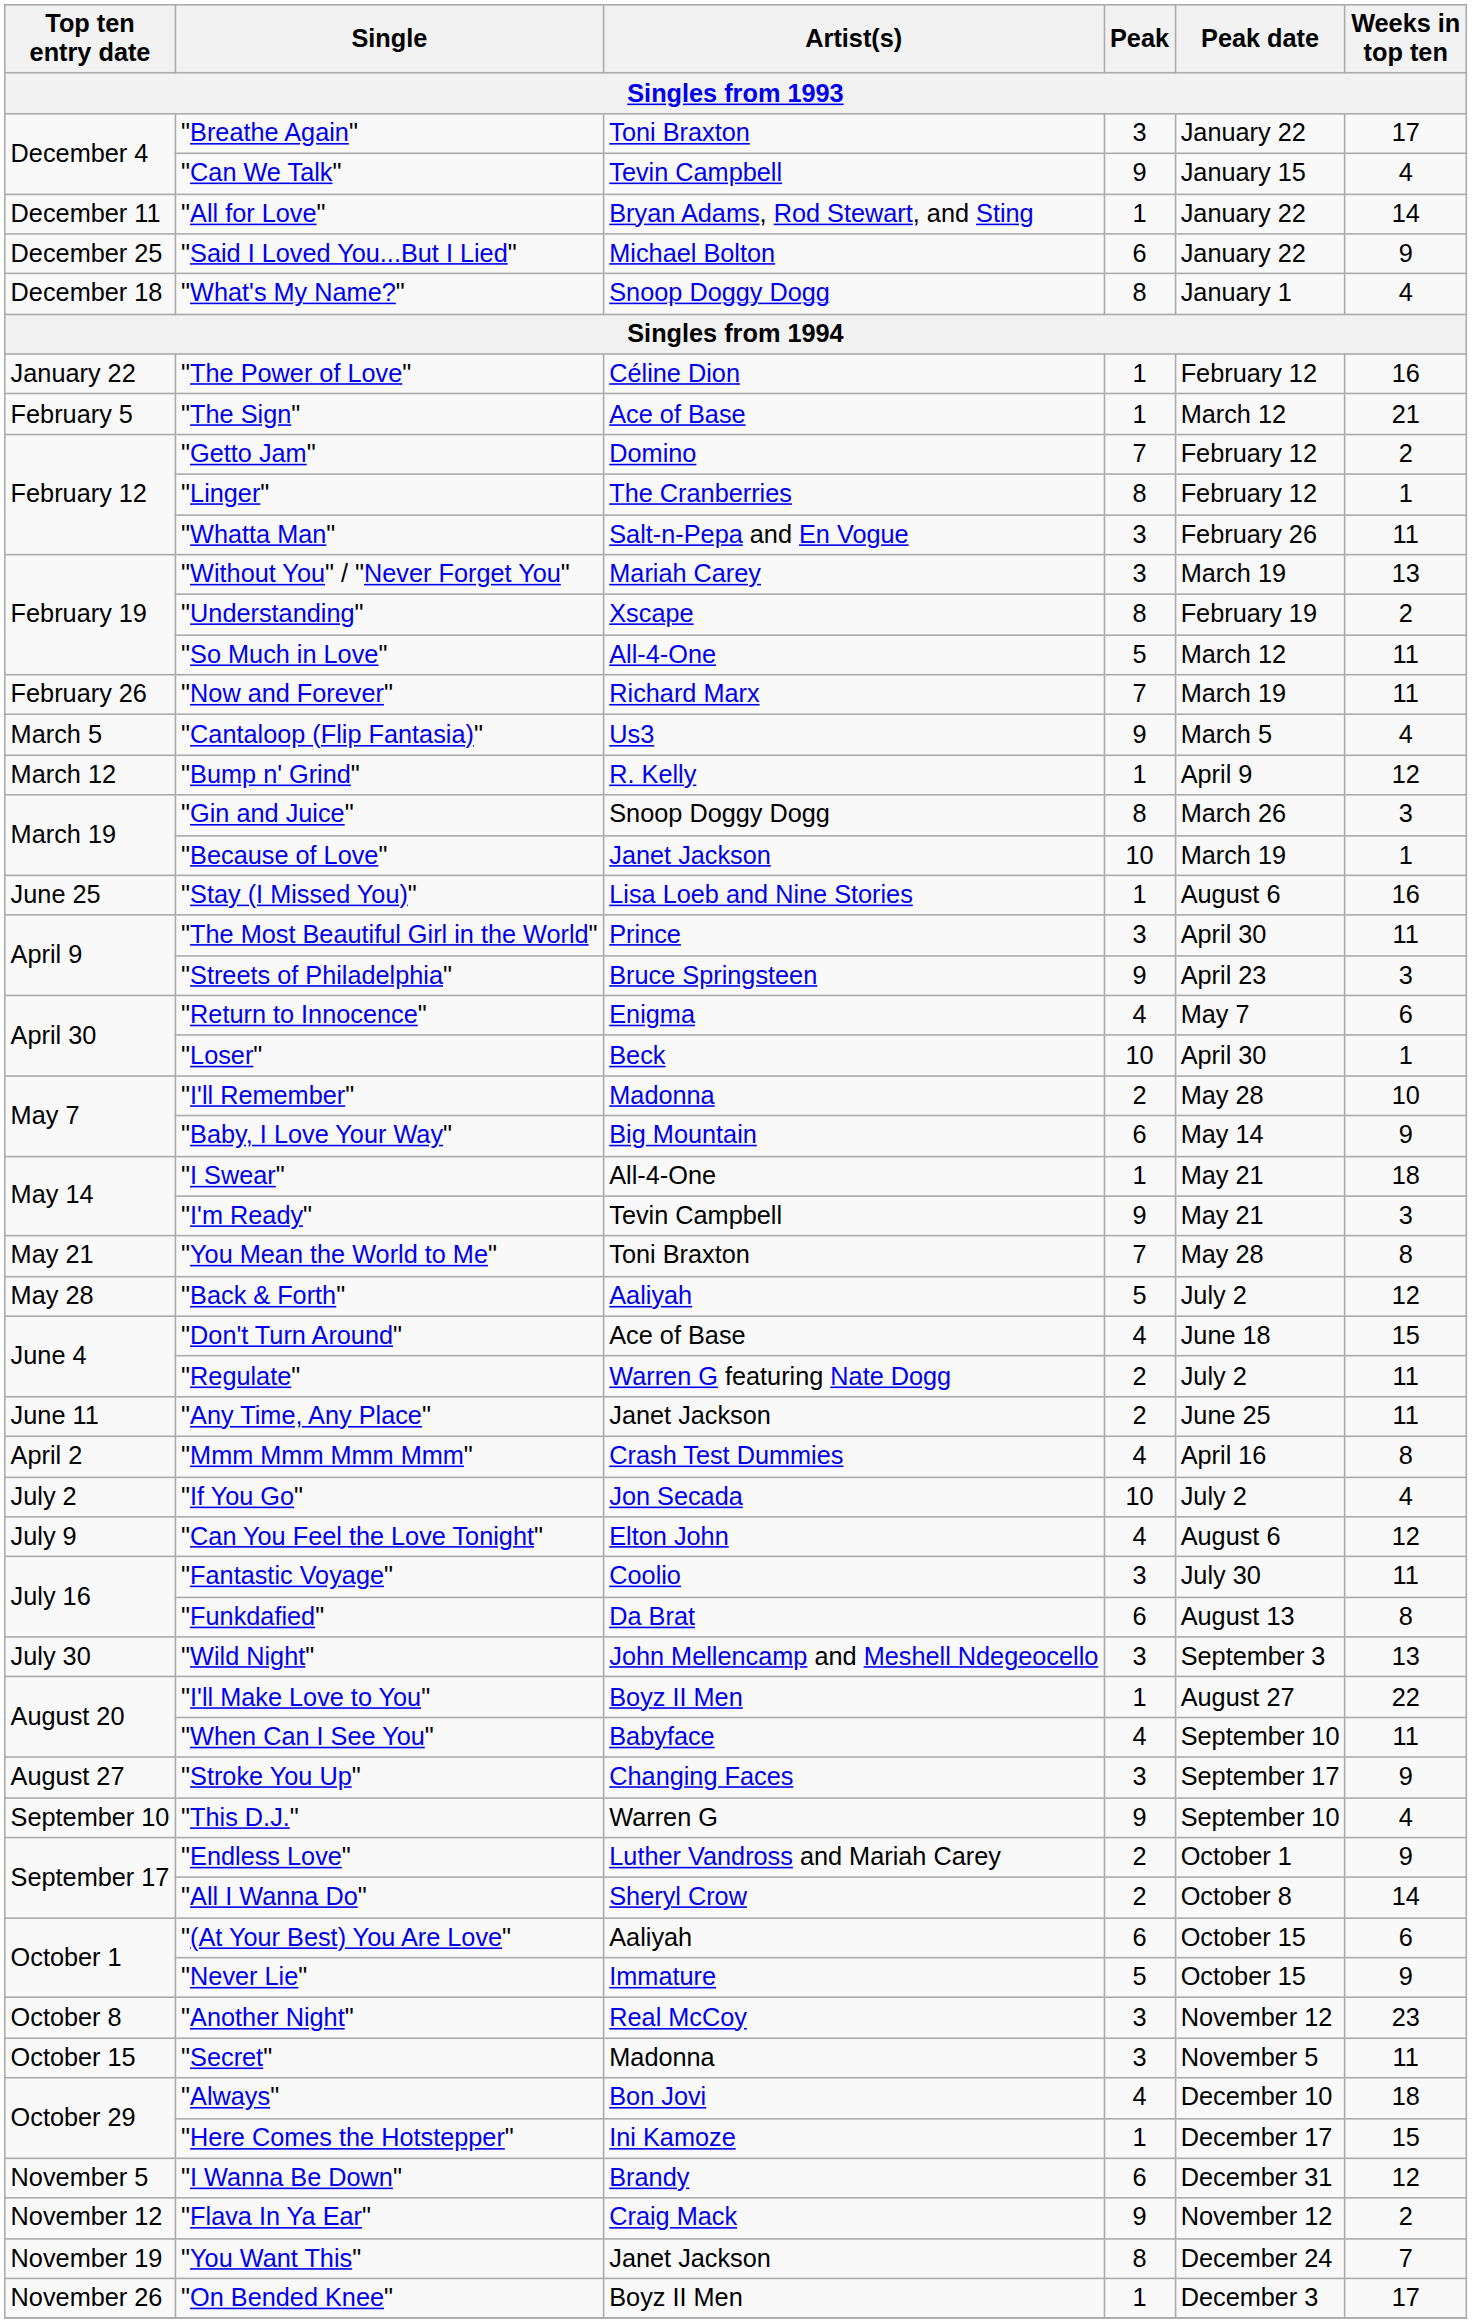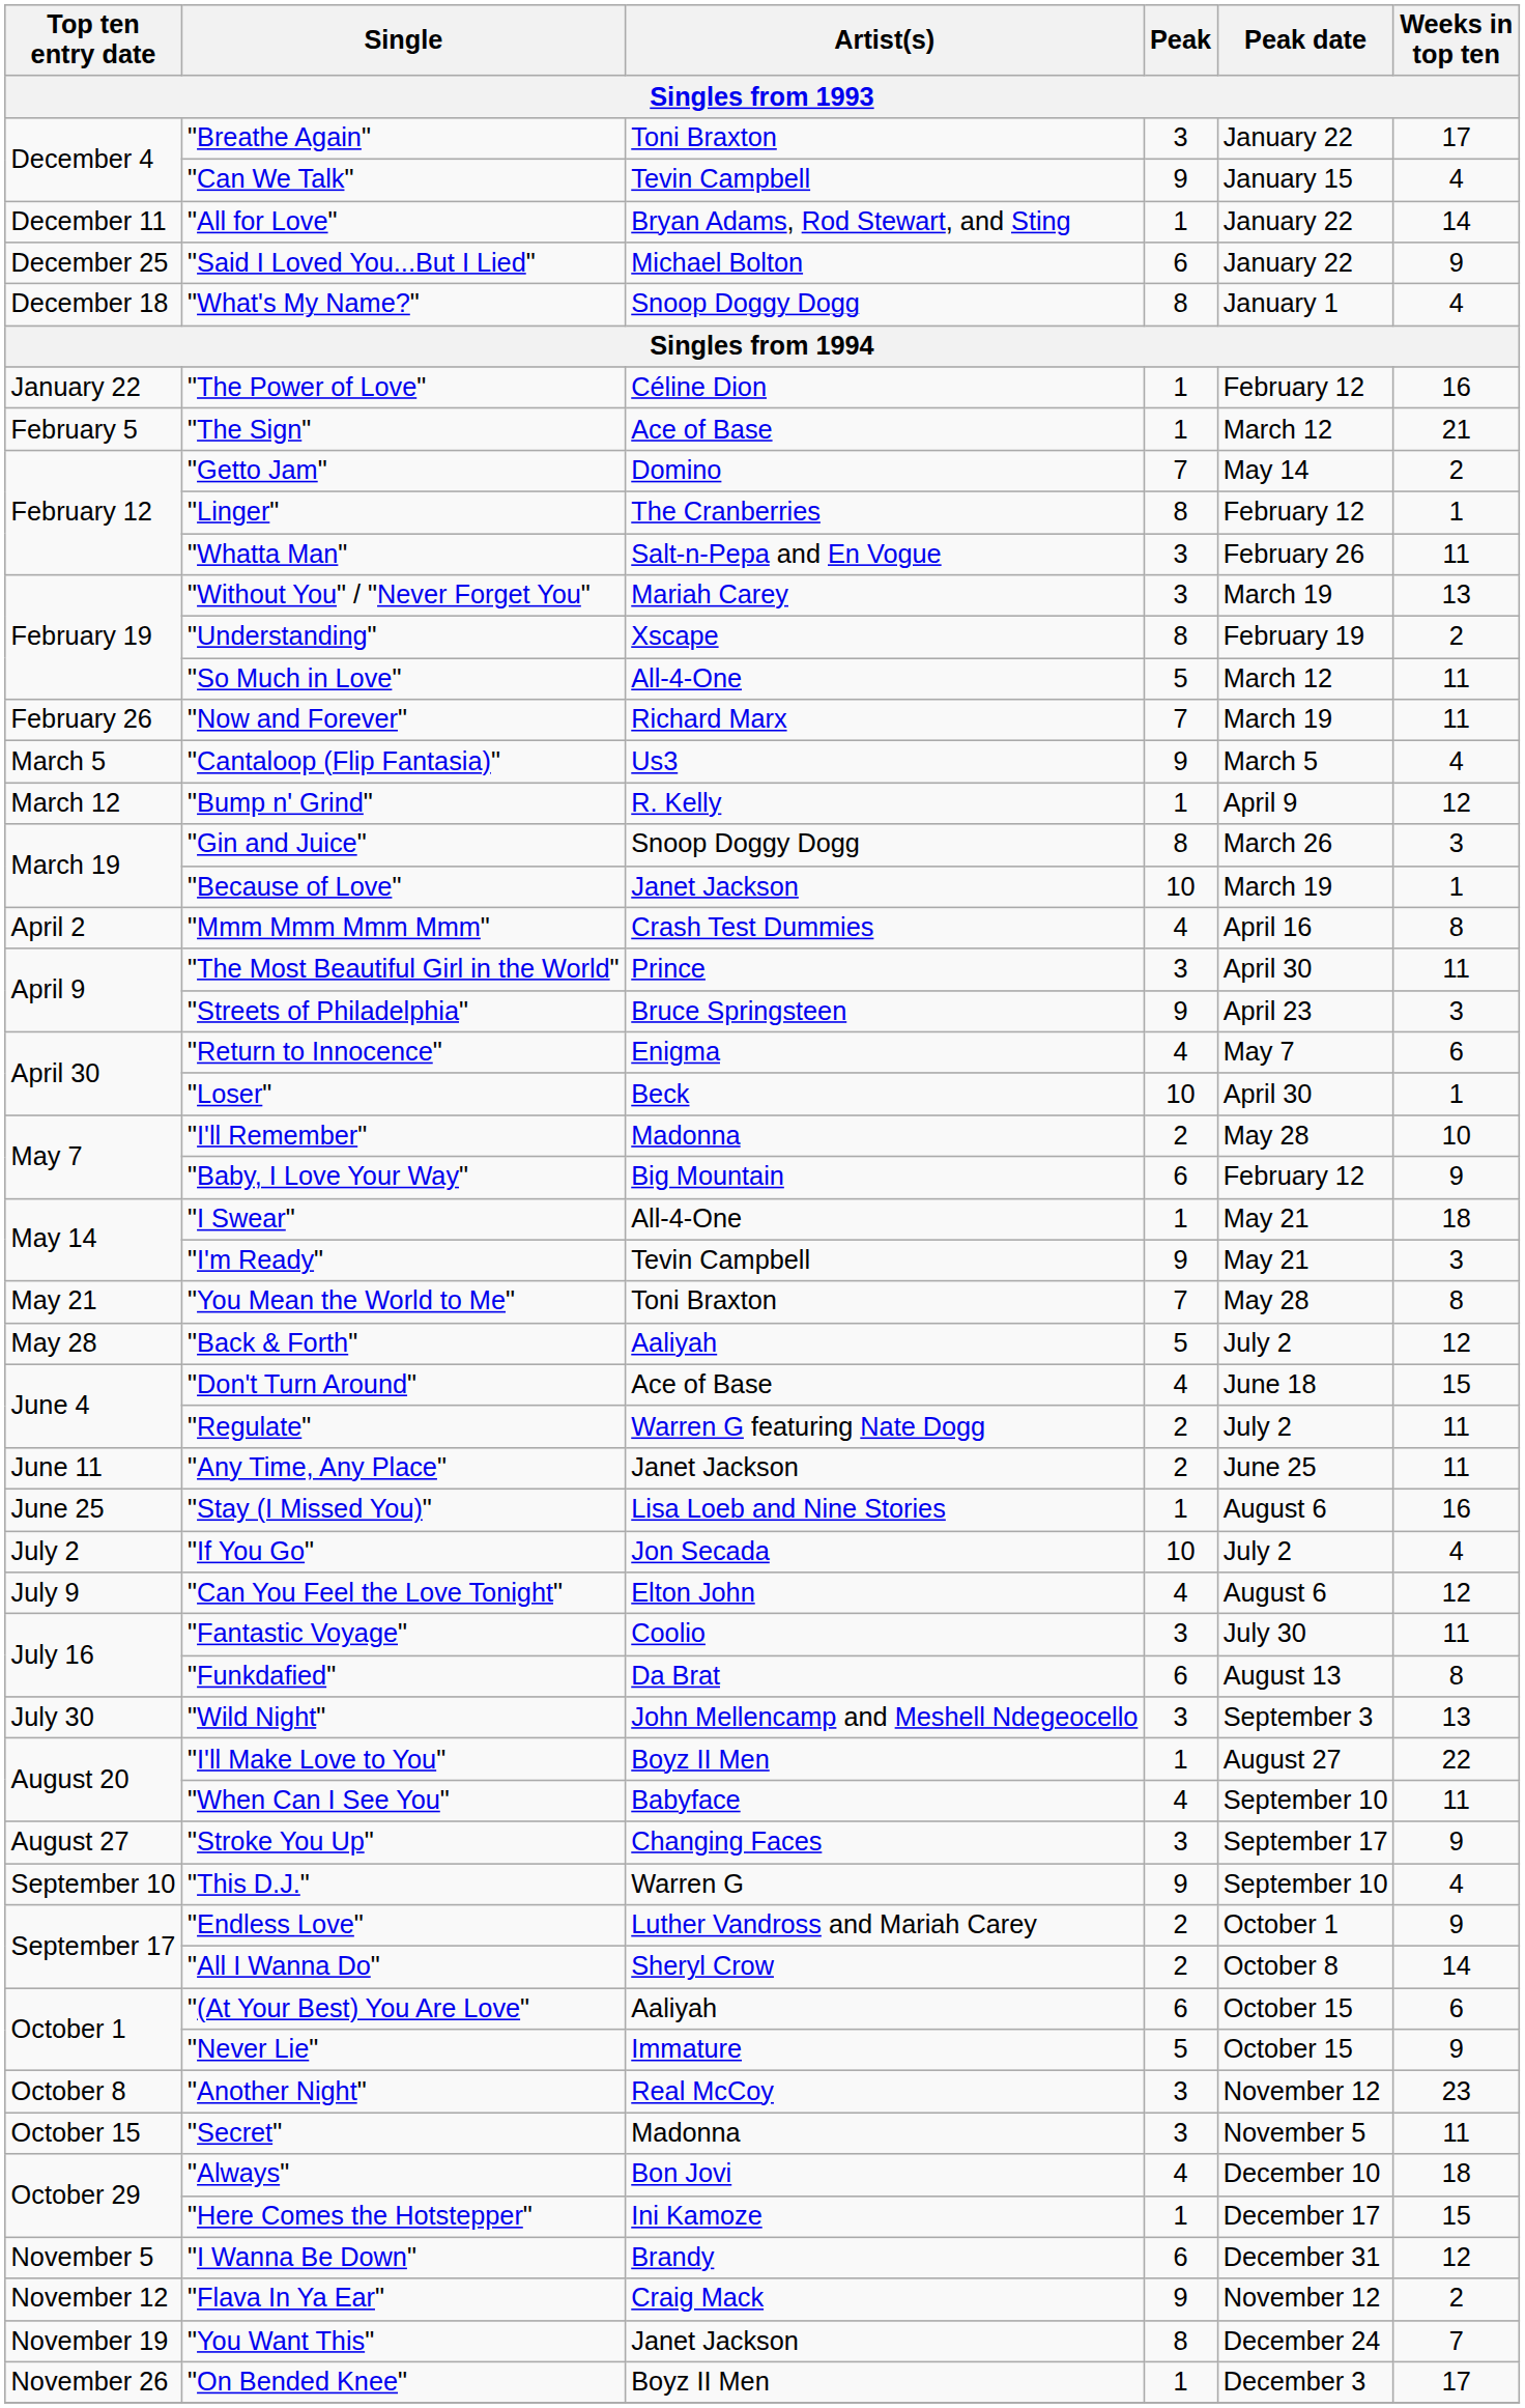 <table class="wikitable sortable">
 <tr>
 <th>Top ten<br>entry date</th>
 <th>Single</th>
 <th>Artist(s)</th>
 <th>Peak</th>
 <th>Peak date</th>
 <th>Weeks in<br>top ten</th>
 </tr>
 <tr>
 <th colspan=6><a href='#'>Singles from 1993</a></th>
 </tr>
 <tr>
 <td rowspan="2">December 4</td>
 <td>"<a href='#'>Breathe Again</a>"</td>
 <td><a href='#'>Toni Braxton</a></td>
 <td align=center>3</td>
 <td>January 22</td>
 <td align=center>17</td>
 </tr>
 <tr>
 <td>"<a href='#'>Can We Talk</a>"</td>
 <td><a href='#'>Tevin Campbell</a></td>
 <td align=center>9</td>
 <td>January 15</td>
 <td align=center>4</td>
 </tr>
 <tr>
 <td>December 11</td>
 <td>"<a href='#'>All for Love</a>"</td>
 <td><a href='#'>Bryan Adams</a>, <a href='#'>Rod Stewart</a>, and <a href='#'>Sting</a></td>
 <td align=center>1</td>
 <td>January 22</td>
 <td align=center>14</td>
 </tr>
 <tr>
 <td>December 25</td>
 <td>"<a href='#'>Said I Loved You...But I Lied</a>"</td>
 <td><a href='#'>Michael Bolton</a></td>
 <td align=center>6</td>
 <td>January 22</td>
 <td align=center>9</td>
 </tr>
 <tr>
 <td>December 18</td>
 <td>"<a href='#'>What's My Name?</a>"</td>
 <td><a href='#'>Snoop Doggy Dogg</a></td>
 <td align=center>8</td>
 <td>January 1</td>
 <td align=center>4</td>
 </tr>
 <tr>
 <th colspan=6>Singles from 1994</th>
 </tr>
 <tr>
 <td>January 22</td>
 <td>"<a href='#'>The Power of Love</a>"</td>
 <td><a href='#'>Céline Dion</a></td>
 <td align=center>1</td>
 <td>February 12</td>
 <td align=center>16</td>
 </tr>
 <tr>
 <td>February 5</td>
 <td>"<a href='#'>The Sign</a>"</td>
 <td><a href='#'>Ace of Base</a></td>
 <td align=center>1</td>
 <td>March 12</td>
 <td align=center>21</td>
 </tr>
 <tr>
 <td rowspan="3">February 12</td>
 <td>"<a href='#'>Getto Jam</a>"</td>
 <td><a href='#'>Domino</a></td>
 <td align=center>7</td>
-<td>February 12</td>
+<td>May 14</td>
 <td align=center>2</td>
 </tr>
 <tr>
 <td>"<a href='#'>Linger</a>"</td>
 <td><a href='#'>The Cranberries</a></td>
 <td align=center>8</td>
 <td>February 12</td>
 <td align=center>1</td>
 </tr>
 <tr>
 <td>"<a href='#'>Whatta Man</a>"</td>
 <td><a href='#'>Salt-n-Pepa</a> and <a href='#'>En Vogue</a></td>
 <td align=center>3</td>
 <td>February 26</td>
 <td align=center>11</td>
 </tr>
 <tr>
 <td rowspan="3">February 19</td>
 <td>"<a href='#'>Without You</a>" / "<a href='#'>Never Forget You</a>"</td>
 <td><a href='#'>Mariah Carey</a></td>
 <td align=center>3</td>
 <td>March 19</td>
 <td align=center>13</td>
 </tr>
 <tr>
 <td>"<a href='#'>Understanding</a>"</td>
 <td><a href='#'>Xscape</a></td>
 <td align=center>8</td>
 <td>February 19</td>
 <td align=center>2</td>
 </tr>
 <tr>
 <td>"<a href='#'>So Much in Love</a>"</td>
 <td><a href='#'>All-4-One</a></td>
 <td align=center>5</td>
 <td>March 12</td>
 <td align=center>11</td>
 </tr>
 <tr>
 <td>February 26</td>
 <td>"<a href='#'>Now and Forever</a>"</td>
 <td><a href='#'>Richard Marx</a></td>
 <td align=center>7</td>
 <td>March 19</td>
 <td align=center>11</td>
 </tr>
 <tr>
 <td>March 5</td>
 <td>"<a href='#'>Cantaloop (Flip Fantasia)</a>"</td>
 <td><a href='#'>Us3</a></td>
 <td align=center>9</td>
 <td>March 5</td>
 <td align=center>4</td>
 </tr>
 <tr>
 <td>March 12</td>
 <td>"<a href='#'>Bump n' Grind</a>"</td>
 <td><a href='#'>R. Kelly</a></td>
 <td align=center>1</td>
 <td>April 9</td>
 <td align=center>12</td>
 </tr>
 <tr>
 <td rowspan="2">March 19</td>
 <td>"<a href='#'>Gin and Juice</a>"</td>
 <td>Snoop Doggy Dogg</td>
 <td align=center>8</td>
 <td>March 26</td>
 <td align=center>3</td>
 </tr>
 <tr>
 <td>"<a href='#'>Because of Love</a>"</td>
 <td><a href='#'>Janet Jackson</a></td>
 <td align=center>10</td>
 <td>March 19</td>
 <td align=center>1</td>
 </tr>
 <tr>
-<td>June 25</td>
-<td>"<a href='#'>Stay (I Missed You)</a>"</td>
-<td><a href='#'>Lisa Loeb and Nine Stories</a></td>
-<td align=center>1</td>
-<td>August 6</td>
-<td align=center>16</td>
+<td>April 2</td>
+<td>"<a href='#'>Mmm Mmm Mmm Mmm</a>"</td>
+<td><a href='#'>Crash Test Dummies</a></td>
+<td align=center>4</td>
+<td>April 16</td>
+<td align=center>8</td>
 </tr>
 <tr>
 <td rowspan="2">April 9</td>
 <td>"<a href='#'>The Most Beautiful Girl in the World</a>"</td>
 <td><a href='#'>Prince</a></td>
 <td align=center>3</td>
 <td>April 30</td>
 <td align=center>11</td>
 </tr>
 <tr>
 <td>"<a href='#'>Streets of Philadelphia</a>"</td>
 <td><a href='#'>Bruce Springsteen</a></td>
 <td align=center>9</td>
 <td>April 23</td>
 <td align=center>3</td>
 </tr>
 <tr>
 <td rowspan="2">April 30</td>
 <td>"<a href='#'>Return to Innocence</a>"</td>
 <td><a href='#'>Enigma</a></td>
 <td align=center>4</td>
 <td>May 7</td>
 <td align=center>6</td>
 </tr>
 <tr>
 <td>"<a href='#'>Loser</a>"</td>
 <td><a href='#'>Beck</a></td>
 <td align=center>10</td>
 <td>April 30</td>
 <td align=center>1</td>
 </tr>
 <tr>
 <td rowspan="2">May 7</td>
 <td>"<a href='#'>I'll Remember</a>"</td>
 <td><a href='#'>Madonna</a></td>
 <td align=center>2</td>
 <td>May 28</td>
 <td align=center>10</td>
 </tr>
 <tr>
 <td>"<a href='#'>Baby, I Love Your Way</a>"</td>
 <td><a href='#'>Big Mountain</a></td>
 <td align=center>6</td>
-<td>May 14</td>
+<td>February 12</td>
 <td align=center>9</td>
 </tr>
 <tr>
 <td rowspan="2">May 14</td>
 <td>"<a href='#'>I Swear</a>"</td>
 <td>All-4-One</td>
 <td align=center>1</td>
 <td>May 21</td>
 <td align=center>18</td>
 </tr>
 <tr>
 <td>"<a href='#'>I'm Ready</a>"</td>
 <td>Tevin Campbell</td>
 <td align=center>9</td>
 <td>May 21</td>
 <td align=center>3</td>
 </tr>
 <tr>
 <td>May 21</td>
 <td>"<a href='#'>You Mean the World to Me</a>"</td>
 <td>Toni Braxton</td>
 <td align=center>7</td>
 <td>May 28</td>
 <td align=center>8</td>
 </tr>
 <tr>
 <td>May 28</td>
 <td>"<a href='#'>Back & Forth</a>"</td>
 <td><a href='#'>Aaliyah</a></td>
 <td align=center>5</td>
 <td>July 2</td>
 <td align=center>12</td>
 </tr>
 <tr>
 <td rowspan="2">June 4</td>
 <td>"<a href='#'>Don't Turn Around</a>"</td>
 <td>Ace of Base</td>
 <td align=center>4</td>
 <td>June 18</td>
 <td align=center>15</td>
 </tr>
 <tr>
 <td>"<a href='#'>Regulate</a>"</td>
 <td><a href='#'>Warren G</a> featuring <a href='#'>Nate Dogg</a></td>
 <td align=center>2</td>
 <td>July 2</td>
 <td align=center>11</td>
 </tr>
 <tr>
 <td>June 11</td>
 <td>"<a href='#'>Any Time, Any Place</a>"</td>
 <td>Janet Jackson</td>
 <td align=center>2</td>
 <td>June 25</td>
 <td align=center>11</td>
 </tr>
 <tr>
-<td>April 2</td>
-<td>"<a href='#'>Mmm Mmm Mmm Mmm</a>"</td>
-<td><a href='#'>Crash Test Dummies</a></td>
-<td align=center>4</td>
-<td>April 16</td>
-<td align=center>8</td>
+<td>June 25</td>
+<td>"<a href='#'>Stay (I Missed You)</a>"</td>
+<td><a href='#'>Lisa Loeb and Nine Stories</a></td>
+<td align=center>1</td>
+<td>August 6</td>
+<td align=center>16</td>
 </tr>
 <tr>
 <td>July 2</td>
 <td>"<a href='#'>If You Go</a>"</td>
 <td><a href='#'>Jon Secada</a></td>
 <td align=center>10</td>
 <td>July 2</td>
 <td align=center>4</td>
 </tr>
 <tr>
 <td>July 9</td>
 <td>"<a href='#'>Can You Feel the Love Tonight</a>"</td>
 <td><a href='#'>Elton John</a></td>
 <td align=center>4</td>
 <td>August 6</td>
 <td align=center>12</td>
 </tr>
 <tr>
 <td rowspan="2">July 16</td>
 <td>"<a href='#'>Fantastic Voyage</a>"</td>
 <td><a href='#'>Coolio</a></td>
 <td align=center>3</td>
 <td>July 30</td>
 <td align=center>11</td>
 </tr>
 <tr>
 <td>"<a href='#'>Funkdafied</a>"</td>
 <td><a href='#'>Da Brat</a></td>
 <td align=center>6</td>
 <td>August 13</td>
 <td align=center>8</td>
 </tr>
 <tr>
 <td>July 30</td>
 <td>"<a href='#'>Wild Night</a>"</td>
 <td><a href='#'>John Mellencamp</a> and <a href='#'>Meshell Ndegeocello</a></td>
 <td align=center>3</td>
 <td>September 3</td>
 <td align=center>13</td>
 </tr>
 <tr>
 <td rowspan="2">August 20</td>
 <td>"<a href='#'>I'll Make Love to You</a>"</td>
 <td><a href='#'>Boyz II Men</a></td>
 <td align=center>1</td>
 <td>August 27</td>
 <td align=center>22</td>
 </tr>
 <tr>
 <td>"<a href='#'>When Can I See You</a>"</td>
 <td><a href='#'>Babyface</a></td>
 <td align=center>4</td>
 <td>September 10</td>
 <td align=center>11</td>
 </tr>
 <tr>
 <td>August 27</td>
 <td>"<a href='#'>Stroke You Up</a>"</td>
 <td><a href='#'>Changing Faces</a></td>
 <td align=center>3</td>
 <td>September 17</td>
 <td align=center>9</td>
 </tr>
 <tr>
 <td>September 10</td>
 <td>"<a href='#'>This D.J.</a>"</td>
 <td>Warren G</td>
 <td align=center>9</td>
 <td>September 10</td>
 <td align=center>4</td>
 </tr>
 <tr>
 <td rowspan="2">September 17</td>
 <td>"<a href='#'>Endless Love</a>"</td>
 <td><a href='#'>Luther Vandross</a> and Mariah Carey</td>
 <td align=center>2</td>
 <td>October 1</td>
 <td align=center>9</td>
 </tr>
 <tr>
 <td>"<a href='#'>All I Wanna Do</a>"</td>
 <td><a href='#'>Sheryl Crow</a></td>
 <td align=center>2</td>
 <td>October 8</td>
 <td align=center>14</td>
 </tr>
 <tr>
 <td rowspan="2">October 1</td>
 <td>"<a href='#'>(At Your Best) You Are Love</a>"</td>
 <td>Aaliyah</td>
 <td align=center>6</td>
 <td>October 15</td>
 <td align=center>6</td>
 </tr>
 <tr>
 <td>"<a href='#'>Never Lie</a>"</td>
 <td><a href='#'>Immature</a></td>
 <td align=center>5</td>
 <td>October 15</td>
 <td align=center>9</td>
 </tr>
 <tr>
 <td>October 8</td>
 <td>"<a href='#'>Another Night</a>"</td>
 <td><a href='#'>Real McCoy</a></td>
 <td align=center>3</td>
 <td>November 12</td>
 <td align=center>23</td>
 </tr>
 <tr>
 <td>October 15</td>
 <td>"<a href='#'>Secret</a>"</td>
 <td>Madonna</td>
 <td align=center>3</td>
 <td>November 5</td>
 <td align=center>11</td>
 </tr>
 <tr>
 <td rowspan="2">October 29</td>
 <td>"<a href='#'>Always</a>"</td>
 <td><a href='#'>Bon Jovi</a></td>
 <td align=center>4</td>
 <td>December 10</td>
 <td align=center>18</td>
 </tr>
 <tr>
 <td>"<a href='#'>Here Comes the Hotstepper</a>"</td>
 <td><a href='#'>Ini Kamoze</a></td>
 <td align=center>1</td>
 <td>December 17</td>
 <td align=center>15</td>
 </tr>
 <tr>
 <td>November 5</td>
 <td>"<a href='#'>I Wanna Be Down</a>"</td>
 <td><a href='#'>Brandy</a></td>
 <td align=center>6</td>
 <td>December 31</td>
 <td align=center>12</td>
 </tr>
 <tr>
 <td>November 12</td>
 <td>"<a href='#'>Flava In Ya Ear</a>"</td>
 <td><a href='#'>Craig Mack</a></td>
 <td align=center>9</td>
 <td>November 12</td>
 <td align=center>2</td>
 </tr>
 <tr>
 <td>November 19</td>
 <td>"<a href='#'>You Want This</a>"</td>
 <td>Janet Jackson</td>
 <td align=center>8</td>
 <td>December 24</td>
 <td align=center>7</td>
 </tr>
 <tr>
 <td>November 26</td>
 <td>"<a href='#'>On Bended Knee</a>"</td>
 <td>Boyz II Men</td>
 <td align=center>1</td>
 <td>December 3</td>
 <td align=center>17</td>
 </tr>
 <tr>
 </tr>
 </table>
